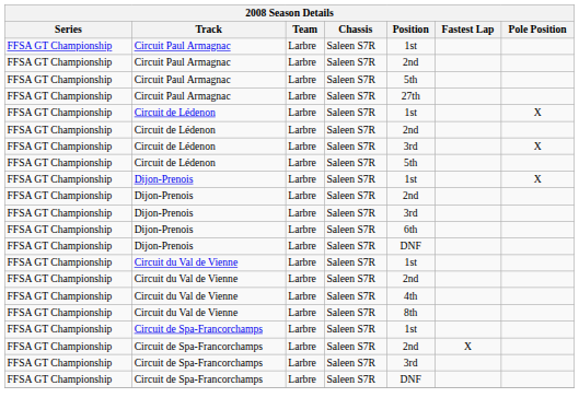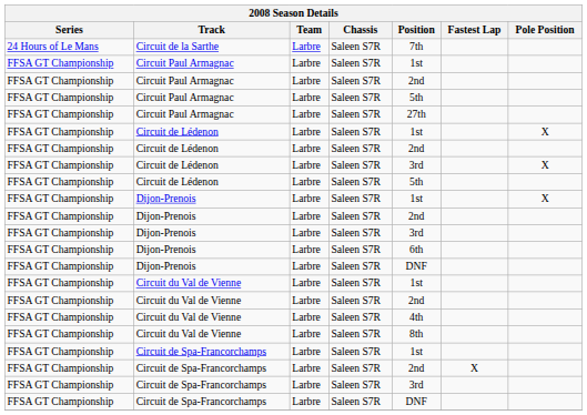 <table class="wikitable collapsible collapsed">
 <tr>
 <th colspan="7" width="875px">2008 Season Details</th>
 </tr>
 <tr>
 <th scope="col">Series</th>
 <th scope="col">Track</th>
 <th scope="col">Team</th>
 <th scope="col">Chassis</th>
 <th scope="col">Position</th>
 <th scope="col">Fastest Lap</th>
 <th scope="col">Pole Position</th>
+</tr>
+<tr>
+<td><a href='#'>24 Hours of Le Mans</a></td>
+<td><a href='#'>Circuit de la Sarthe</a></td>
+<td><a href='#'>Larbre</a></td>
+<td>Saleen S7R</td>
+<td style="text-align:center">7th</td>
+<td style="text-align:center"></td>
+<td style="text-align:center"></td>
 </tr>
 <tr>
 <td><a href='#'>FFSA GT Championship</a></td>
 <td><a href='#'>Circuit Paul Armagnac</a></td>
 <td>Larbre</td>
 <td>Saleen S7R</td>
 <td style="text-align:center">1st</td>
 <td style="text-align:center"></td>
 <td style="text-align:center"></td>
 </tr>
 <tr>
 <td>FFSA GT Championship</td>
 <td>Circuit Paul Armagnac</td>
 <td>Larbre</td>
 <td>Saleen S7R</td>
 <td style="text-align:center">2nd</td>
 <td style="text-align:center"></td>
 <td style="text-align:center"></td>
 </tr>
 <tr>
 <td>FFSA GT Championship</td>
 <td>Circuit Paul Armagnac</td>
 <td>Larbre</td>
 <td>Saleen S7R</td>
 <td style="text-align:center">5th</td>
 <td style="text-align:center"></td>
 <td style="text-align:center"></td>
 </tr>
 <tr>
 <td>FFSA GT Championship</td>
 <td>Circuit Paul Armagnac</td>
 <td>Larbre</td>
 <td>Saleen S7R</td>
 <td style="text-align:center">27th</td>
 <td style="text-align:center"></td>
 <td style="text-align:center"></td>
 </tr>
 <tr>
 <td>FFSA GT Championship</td>
 <td><a href='#'>Circuit de Lédenon</a></td>
 <td>Larbre</td>
 <td>Saleen S7R</td>
 <td style="text-align:center">1st</td>
 <td style="text-align:center"></td>
 <td style="text-align:center">X</td>
 </tr>
 <tr>
 <td>FFSA GT Championship</td>
 <td>Circuit de Lédenon</td>
 <td>Larbre</td>
 <td>Saleen S7R</td>
 <td style="text-align:center">2nd</td>
 <td style="text-align:center"></td>
 <td style="text-align:center"></td>
 </tr>
 <tr>
 <td>FFSA GT Championship</td>
 <td>Circuit de Lédenon</td>
 <td>Larbre</td>
 <td>Saleen S7R</td>
 <td style="text-align:center">3rd</td>
 <td style="text-align:center"></td>
 <td style="text-align:center">X</td>
 </tr>
 <tr>
 <td>FFSA GT Championship</td>
 <td>Circuit de Lédenon</td>
 <td>Larbre</td>
 <td>Saleen S7R</td>
 <td style="text-align:center">5th</td>
 <td style="text-align:center"></td>
 <td style="text-align:center"></td>
 </tr>
 <tr>
 <td>FFSA GT Championship</td>
 <td><a href='#'>Dijon-Prenois</a></td>
 <td>Larbre</td>
 <td>Saleen S7R</td>
 <td style="text-align:center">1st</td>
 <td style="text-align:center"></td>
 <td style="text-align:center">X</td>
 </tr>
 <tr>
 <td>FFSA GT Championship</td>
 <td>Dijon-Prenois</td>
 <td>Larbre</td>
 <td>Saleen S7R</td>
 <td style="text-align:center">2nd</td>
 <td style="text-align:center"></td>
 <td style="text-align:center"></td>
 </tr>
 <tr>
 <td>FFSA GT Championship</td>
 <td>Dijon-Prenois</td>
 <td>Larbre</td>
 <td>Saleen S7R</td>
 <td style="text-align:center">3rd</td>
 <td style="text-align:center"></td>
 <td style="text-align:center"></td>
 </tr>
 <tr>
 <td>FFSA GT Championship</td>
 <td>Dijon-Prenois</td>
 <td>Larbre</td>
 <td>Saleen S7R</td>
 <td style="text-align:center">6th</td>
 <td style="text-align:center"></td>
 <td style="text-align:center"></td>
 </tr>
 <tr>
 <td>FFSA GT Championship</td>
 <td>Dijon-Prenois</td>
 <td>Larbre</td>
 <td>Saleen S7R</td>
 <td style="text-align:center">DNF</td>
 <td style="text-align:center"></td>
 <td style="text-align:center"></td>
 </tr>
 <tr>
 <td>FFSA GT Championship</td>
 <td><a href='#'>Circuit du Val de Vienne</a></td>
 <td>Larbre</td>
 <td>Saleen S7R</td>
 <td style="text-align:center">1st</td>
 <td style="text-align:center"></td>
 <td style="text-align:center"></td>
 </tr>
 <tr>
 <td>FFSA GT Championship</td>
 <td>Circuit du Val de Vienne</td>
 <td>Larbre</td>
 <td>Saleen S7R</td>
 <td style="text-align:center">2nd</td>
 <td style="text-align:center"></td>
 <td style="text-align:center"></td>
 </tr>
 <tr>
 <td>FFSA GT Championship</td>
 <td>Circuit du Val de Vienne</td>
 <td>Larbre</td>
 <td>Saleen S7R</td>
 <td style="text-align:center">4th</td>
 <td style="text-align:center"></td>
 <td style="text-align:center"></td>
 </tr>
 <tr>
 <td>FFSA GT Championship</td>
 <td>Circuit du Val de Vienne</td>
 <td>Larbre</td>
 <td>Saleen S7R</td>
 <td style="text-align:center">8th</td>
 <td style="text-align:center"></td>
 <td style="text-align:center"></td>
 </tr>
 <tr>
 <td>FFSA GT Championship</td>
 <td><a href='#'>Circuit de Spa-Francorchamps</a></td>
 <td>Larbre</td>
 <td>Saleen S7R</td>
 <td style="text-align:center">1st</td>
 <td style="text-align:center"></td>
 <td style="text-align:center"></td>
 </tr>
 <tr>
 <td>FFSA GT Championship</td>
 <td>Circuit de Spa-Francorchamps</td>
 <td>Larbre</td>
 <td>Saleen S7R</td>
 <td style="text-align:center">2nd</td>
 <td style="text-align:center">X</td>
 <td style="text-align:center"></td>
 </tr>
 <tr>
 <td>FFSA GT Championship</td>
 <td>Circuit de Spa-Francorchamps</td>
 <td>Larbre</td>
 <td>Saleen S7R</td>
 <td style="text-align:center">3rd</td>
 <td style="text-align:center"></td>
 <td style="text-align:center"></td>
 </tr>
 <tr>
 <td>FFSA GT Championship</td>
 <td>Circuit de Spa-Francorchamps</td>
 <td>Larbre</td>
 <td>Saleen S7R</td>
 <td style="text-align:center">DNF</td>
 <td style="text-align:center"></td>
 <td style="text-align:center"></td>
 </tr>
 <tr>
 </tr>
 </table>
